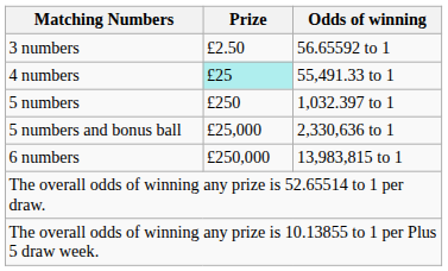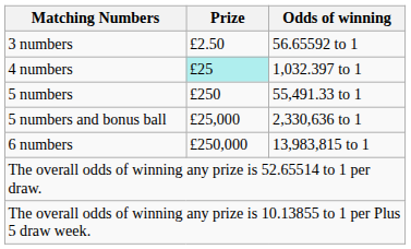 <table class="wikitable" style="font-size:96%; float:right; width:400px;">
 <tr>
 <th>Matching Numbers</th>
 <th>Prize</th>
 <th>Odds of winning</th>
 </tr>
 <tr>
 <td>3 numbers</td>
 <td>£2.50</td>
 <td>56.65592 to 1</td>
 </tr>
 <tr>
 <td>4 numbers</td>
 <td style="background: paleturquoise;">£25</td>
-<td>55,491.33 to 1</td>
+<td>1,032.397 to 1</td>
 </tr>
 <tr>
 <td>5 numbers</td>
 <td>£250</td>
-<td>1,032.397 to 1</td>
+<td>55,491.33 to 1</td>
 </tr>
 <tr>
 <td>5 numbers and bonus ball</td>
 <td>£25,000</td>
 <td>2,330,636 to 1</td>
 </tr>
 <tr>
 <td>6 numbers</td>
 <td>£250,000</td>
 <td>13,983,815 to 1</td>
 </tr>
 <tr>
 <td colspan="3">The overall odds of winning any prize is 52.65514 to 1 per draw.</td>
 </tr>
 <tr>
 <td colspan="3">The overall odds of winning any prize is 10.13855 to 1 per Plus 5 draw week.</td>
 </tr>
 </table>
